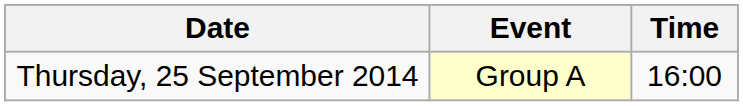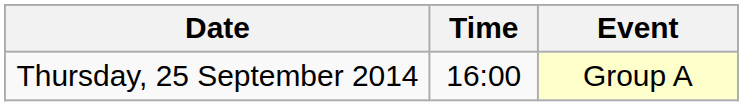 <table class = "wikitable" style="text-align:center;">
 <tr>
 <th width=220>Date</th>
+<th width=50>Time</th>
 <th width=100>Event</th>
-<th width=50>Time</th>
 </tr>
 <tr>
 <td>Thursday, 25 September 2014</td>
+<td>16:00</td>
 <td bgcolor=ffffcc>Group A</td>
-<td>16:00</td>
 </tr>
 </table>
